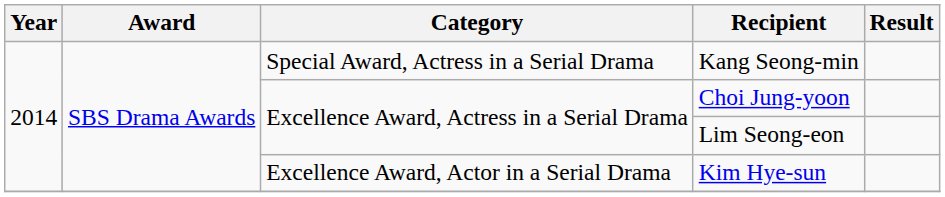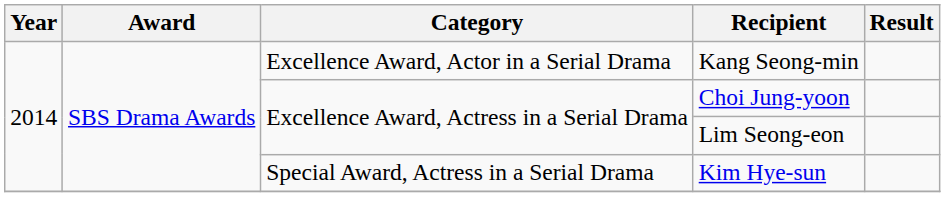 <table class="wikitable">
 <tr>
 <th>Year</th>
 <th>Award</th>
 <th>Category</th>
 <th>Recipient</th>
 <th>Result</th>
 </tr>
 <tr>
 <td rowspan=4>2014</td>
 <td rowspan=4><a href='#'>SBS Drama Awards</a></td>
-<td>Special Award, Actress in a Serial Drama</td>
+<td>Excellence Award, Actor in a Serial Drama</td>
 <td>Kang Seong-min</td>
 <td></td>
 </tr>
 <tr>
 <td rowspan=2>Excellence Award, Actress in a Serial Drama</td>
 <td><a href='#'>Choi Jung-yoon</a></td>
 <td></td>
 </tr>
 <tr>
 <td>Lim Seong-eon</td>
 <td></td>
 </tr>
 <tr>
-<td>Excellence Award, Actor in a Serial Drama</td>
+<td>Special Award, Actress in a Serial Drama</td>
 <td><a href='#'>Kim Hye-sun</a></td>
 <td></td>
 </tr>
 <tr>
 </tr>
 </table>
